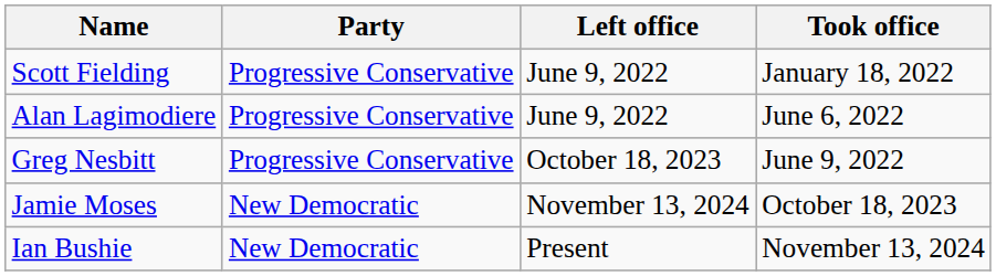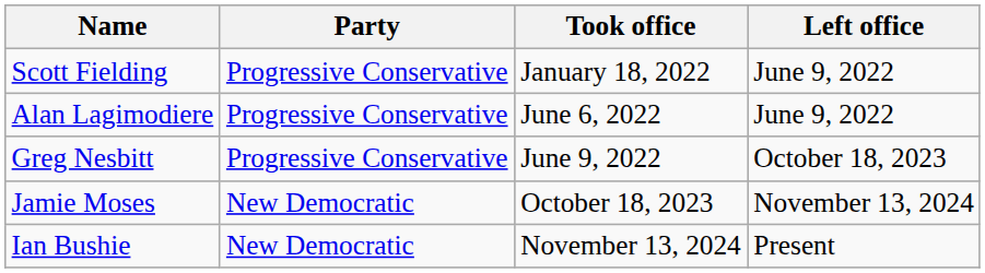 <table class="wikitable">
 <tr>
 <th><strong>Name</strong></th>
 <th><strong>Party</strong></th>
+<th><strong>Took office</strong></th>
 <th><strong>Left office</strong></th>
-<th><strong>Took office</strong></th>
 </tr>
 <tr>
 <td><a href='#'>Scott Fielding</a></td>
 <td><a href='#'>Progressive Conservative</a></td>
+<td>January 18, 2022</td>
 <td>June 9, 2022</td>
-<td>January 18, 2022</td>
 </tr>
 <tr>
 <td><a href='#'>Alan Lagimodiere</a></td>
 <td><a href='#'>Progressive Conservative</a></td>
+<td>June 6, 2022</td>
 <td>June 9, 2022</td>
-<td>June 6, 2022</td>
 </tr>
 <tr>
 <td><a href='#'>Greg Nesbitt</a></td>
 <td><a href='#'>Progressive Conservative</a></td>
+<td>June 9, 2022</td>
 <td>October 18, 2023</td>
-<td>June 9, 2022</td>
 </tr>
 <tr>
 <td><a href='#'>Jamie Moses</a></td>
 <td><a href='#'>New Democratic</a></td>
+<td>October 18, 2023</td>
 <td>November 13, 2024</td>
-<td>October 18, 2023</td>
 </tr>
 <tr>
 <td><a href='#'>Ian Bushie</a></td>
 <td><a href='#'>New Democratic</a></td>
+<td>November 13, 2024</td>
 <td>Present</td>
-<td>November 13, 2024</td>
 </tr>
 </table>
